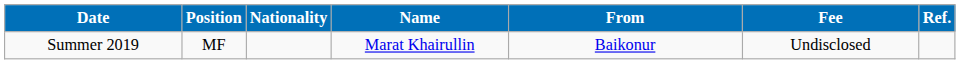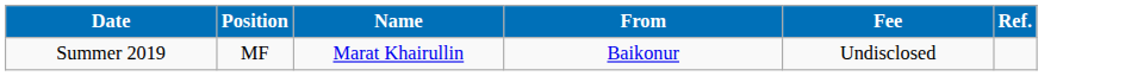 <table class="wikitable"  style="text-align:center; font-size:90%; ">
 <tr>
 <th style="background:#0070B8; color:#FFFFFF; width:150px;">Date</th>
 <th style="background:#0070B8; color:#FFFFFF; width:50px;">Position</th>
-<th style="background:#0070B8; color:#FFFFFF; width:50px;">Nationality</th>
 <th style="background:#0070B8; color:#FFFFFF; width:150px;">Name</th>
 <th style="background:#0070B8; color:#FFFFFF; width:200px;">From</th>
 <th style="background:#0070B8; color:#FFFFFF; width:150px;">Fee</th>
 <th style="background:#0070B8; color:#FFFFFF; width:25px;">Ref.</th>
 </tr>
 <tr>
 <td>Summer 2019</td>
 <td>MF</td>
-<td></td>
 <td><a href='#'>Marat Khairullin</a></td>
 <td><a href='#'>Baikonur</a></td>
 <td>Undisclosed</td>
 <td></td>
 </tr>
 </table>
